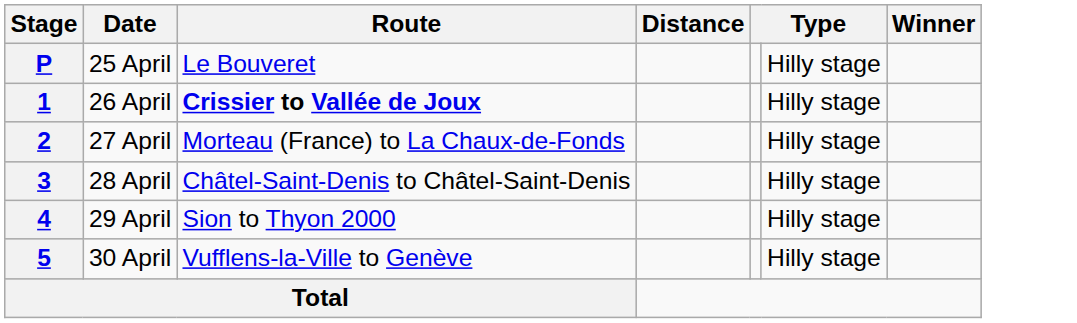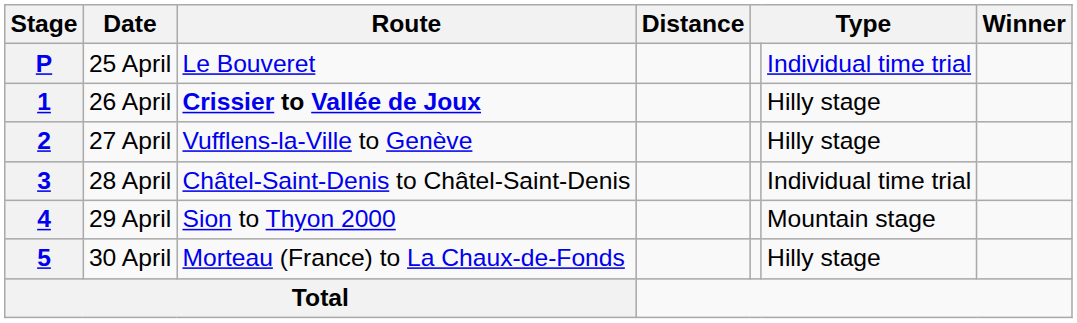 <table class="wikitable">
 <tr>
 <th scope=col>Stage</th>
 <th scope=col>Date</th>
 <th scope=col>Route</th>
 <th scope=col>Distance</th>
 <th scope=col colspan="2">Type</th>
 <th scope=col>Winner</th>
 </tr>
 <tr>
 <th scope="row"><a href='#'>P</a></th>
 <td style="text-align:right;">25 April</td>
 <td><a href='#'>Le Bouveret</a></td>
 <td style="text-align:center;"></td>
 <td></td>
-<td>Hilly stage</td>
+<td><a href='#'>Individual time trial</a></td>
 <td></td>
 </tr>
 <tr>
 <th scope="row"><a href='#'>1</a></th>
 <td style="text-align:right;">26 April</td>
 <td><strong><a href='#'>Crissier</a> to <a href='#'>Vallée de Joux</a></strong></td>
 <td style="text-align:center;"></td>
 <td></td>
 <td>Hilly stage</td>
 <td></td>
 </tr>
 <tr>
 <th scope="row"><a href='#'>2</a></th>
 <td style="text-align:right;">27 April</td>
-<td><a href='#'>Morteau</a> (France) to <a href='#'>La Chaux-de-Fonds</a></td>
+<td><a href='#'>Vufflens-la-Ville</a> to <a href='#'>Genève</a></td>
 <td style="text-align:center;"></td>
 <td></td>
 <td>Hilly stage</td>
 <td></td>
 </tr>
 <tr>
 <th scope="row"><a href='#'>3</a></th>
 <td style="text-align:right;">28 April</td>
 <td><a href='#'>Châtel-Saint-Denis</a> to Châtel-Saint-Denis</td>
 <td style="text-align:center;"></td>
 <td></td>
-<td>Hilly stage</td>
+<td>Individual time trial</td>
 <td></td>
 </tr>
 <tr>
 <th scope="row"><a href='#'>4</a></th>
 <td style="text-align:right;">29 April</td>
 <td><a href='#'>Sion</a> to <a href='#'>Thyon 2000</a></td>
 <td style="text-align:center;"></td>
 <td></td>
-<td>Hilly stage</td>
+<td>Mountain stage</td>
 <td></td>
 </tr>
 <tr>
 <th scope="row"><a href='#'>5</a></th>
 <td style="text-align:right;">30 April</td>
-<td><a href='#'>Vufflens-la-Ville</a> to <a href='#'>Genève</a></td>
+<td><a href='#'>Morteau</a> (France) to <a href='#'>La Chaux-de-Fonds</a></td>
 <td style="text-align:center;"></td>
 <td></td>
 <td>Hilly stage</td>
 <td></td>
 </tr>
 <tr>
 <th colspan="3">Total</th>
 <td colspan="4" style="text-align:center;"></td>
 </tr>
 </table>
